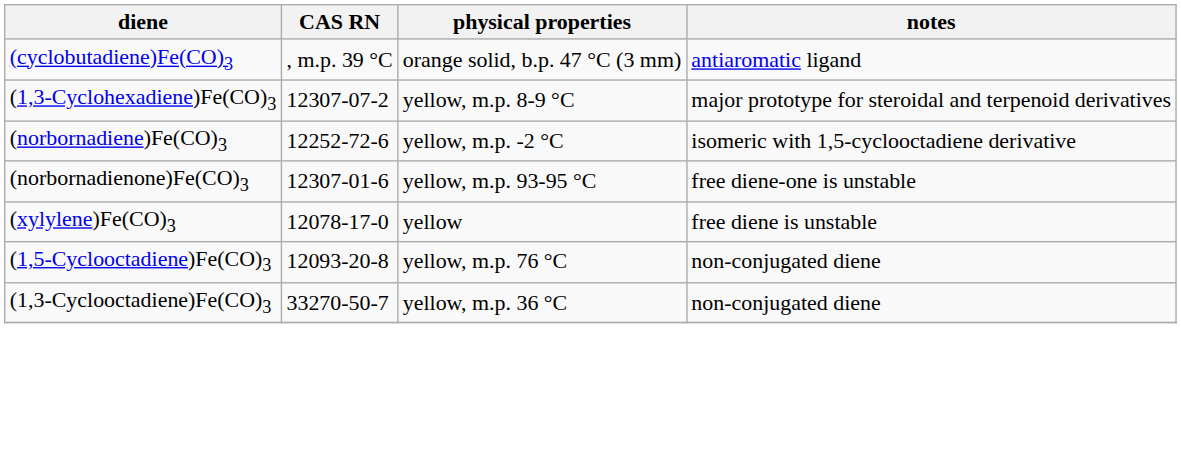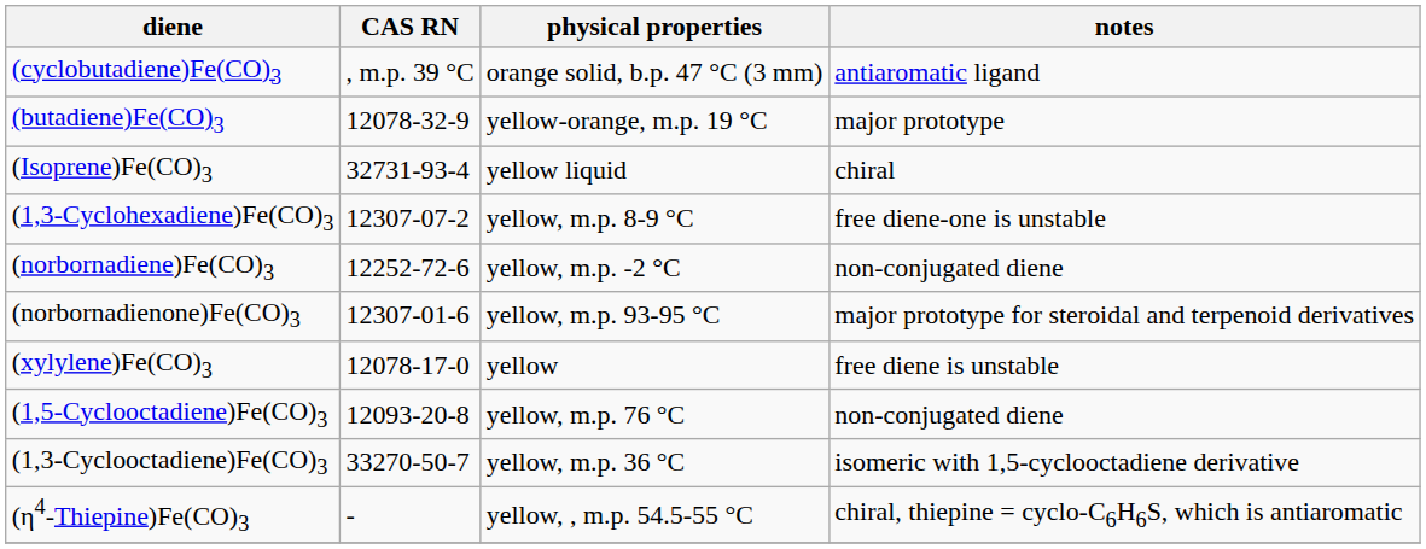 <table class="wikitable">
 <tr>
 <th>diene</th>
 <th>CAS RN</th>
 <th>physical properties</th>
 <th>notes</th>
 </tr>
 <tr>
 <td><a href='#'>(cyclobutadiene)Fe(CO)<sub>3</sub></a></td>
 <td>, m.p. 39 °C</td>
 <td>orange solid, b.p. 47 °C (3 mm)</td>
 <td><a href='#'>antiaromatic</a> ligand</td>
 </tr>
 <tr>
+<td><a href='#'>(butadiene)Fe(CO)<sub>3</sub></a></td>
+<td>12078-32-9</td>
+<td>yellow-orange, m.p. 19 °C</td>
+<td>major prototype</td>
+</tr>
+<tr>
+<td>(<a href='#'>Isoprene</a>)Fe(CO)<sub>3</sub></td>
+<td>32731-93-4</td>
+<td>yellow liquid</td>
+<td>chiral</td>
+</tr>
+<tr>
 <td>(<a href='#'>1,3-Cyclohexadiene</a>)Fe(CO)<sub>3</sub></td>
 <td>12307-07-2</td>
 <td>yellow, m.p. 8-9 °C</td>
-<td>major prototype for steroidal and terpenoid derivatives</td>
+<td>free diene-one is unstable</td>
 </tr>
 <tr>
 <td>(<a href='#'>norbornadiene</a>)Fe(CO)<sub>3</sub></td>
 <td>12252-72-6</td>
 <td>yellow, m.p. -2 °C</td>
-<td>isomeric with 1,5-cyclooctadiene derivative</td>
+<td>non-conjugated diene</td>
 </tr>
 <tr>
 <td>(norbornadienone)Fe(CO)<sub>3</sub></td>
 <td>12307-01-6</td>
 <td>yellow, m.p. 93-95 °C</td>
-<td>free diene-one is unstable</td>
+<td>major prototype for steroidal and terpenoid derivatives</td>
 </tr>
 <tr>
 <td>(<a href='#'>xylylene</a>)Fe(CO)<sub>3</sub></td>
 <td>12078-17-0</td>
 <td>yellow</td>
 <td>free diene is unstable</td>
 </tr>
 <tr>
 <td>(<a href='#'>1,5-Cyclooctadiene</a>)Fe(CO)<sub>3</sub></td>
 <td>12093-20-8</td>
 <td>yellow, m.p. 76 °C</td>
 <td>non-conjugated diene</td>
 </tr>
 <tr>
 <td>(1,3-Cyclooctadiene)Fe(CO)<sub>3</sub></td>
 <td>33270-50-7</td>
 <td>yellow, m.p. 36 °C</td>
-<td>non-conjugated diene</td>
+<td>isomeric with 1,5-cyclooctadiene derivative</td>
+</tr>
+<tr>
+<td>(η<sup>4</sup>-<a href='#'>Thiepine</a>)Fe(CO)<sub>3</sub></td>
+<td>-</td>
+<td>yellow, , m.p. 54.5-55 °C</td>
+<td>chiral, thiepine = cyclo-C<sub>6</sub>H<sub>6</sub>S, which is antiaromatic</td>
 </tr>
 <tr>
 </tr>
 </table>
